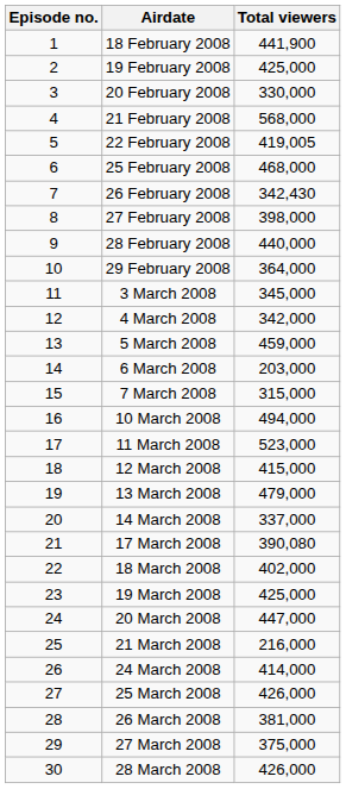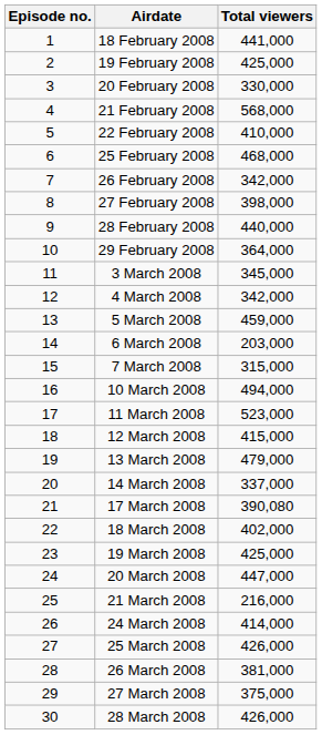 <table class="wikitable" style=text-align:center;">
 <tr>
 <th>Episode no.</th>
 <th>Airdate</th>
 <th>Total viewers</th>
 </tr>
 <tr>
 <td>1</td>
 <td>18 February 2008</td>
-<td>441,900</td>
+<td>441,000</td>
 </tr>
 <tr>
 <td>2</td>
 <td>19 February 2008</td>
 <td>425,000</td>
 </tr>
 <tr>
 <td>3</td>
 <td>20 February 2008</td>
 <td>330,000</td>
 </tr>
 <tr>
 <td>4</td>
 <td>21 February 2008</td>
 <td>568,000</td>
 </tr>
 <tr>
 <td>5</td>
 <td>22 February 2008</td>
-<td>419,005</td>
+<td>410,000</td>
 </tr>
 <tr>
 <td>6</td>
 <td>25 February 2008</td>
 <td>468,000</td>
 </tr>
 <tr>
 <td>7</td>
 <td>26 February 2008</td>
-<td>342,430</td>
+<td>342,000</td>
 </tr>
 <tr>
 <td>8</td>
 <td>27 February 2008</td>
 <td>398,000</td>
 </tr>
 <tr>
 <td>9</td>
 <td>28 February 2008</td>
 <td>440,000</td>
 </tr>
 <tr>
 <td>10</td>
 <td>29 February 2008</td>
 <td>364,000</td>
 </tr>
 <tr>
 <td>11</td>
 <td>3 March 2008</td>
 <td>345,000</td>
 </tr>
 <tr>
 <td>12</td>
 <td>4 March 2008</td>
 <td>342,000</td>
 </tr>
 <tr>
 <td>13</td>
 <td>5 March 2008</td>
 <td>459,000</td>
 </tr>
 <tr>
 <td>14</td>
 <td>6 March 2008</td>
 <td>203,000</td>
 </tr>
 <tr>
 <td>15</td>
 <td>7 March 2008</td>
 <td>315,000</td>
 </tr>
 <tr>
 <td>16</td>
 <td>10 March 2008</td>
 <td>494,000</td>
 </tr>
 <tr>
 <td>17</td>
 <td>11 March 2008</td>
 <td>523,000</td>
 </tr>
 <tr>
 <td>18</td>
 <td>12 March 2008</td>
 <td>415,000</td>
 </tr>
 <tr>
 <td>19</td>
 <td>13 March 2008</td>
 <td>479,000</td>
 </tr>
 <tr>
 <td>20</td>
 <td>14 March 2008</td>
 <td>337,000</td>
 </tr>
 <tr>
 <td>21</td>
 <td>17 March 2008</td>
 <td>390,080</td>
 </tr>
 <tr>
 <td>22</td>
 <td>18 March 2008</td>
 <td>402,000</td>
 </tr>
 <tr>
 <td>23</td>
 <td>19 March 2008</td>
 <td>425,000</td>
 </tr>
 <tr>
 <td>24</td>
 <td>20 March 2008</td>
 <td>447,000</td>
 </tr>
 <tr>
 <td>25</td>
 <td>21 March 2008</td>
 <td>216,000</td>
 </tr>
 <tr>
 <td>26</td>
 <td>24 March 2008</td>
 <td>414,000</td>
 </tr>
 <tr>
 <td>27</td>
 <td>25 March 2008</td>
 <td>426,000</td>
 </tr>
 <tr>
 <td>28</td>
 <td>26 March 2008</td>
 <td>381,000</td>
 </tr>
 <tr>
 <td>29</td>
 <td>27 March 2008</td>
 <td>375,000</td>
 </tr>
 <tr>
 <td>30</td>
 <td>28 March 2008</td>
 <td>426,000</td>
 </tr>
 </table>
